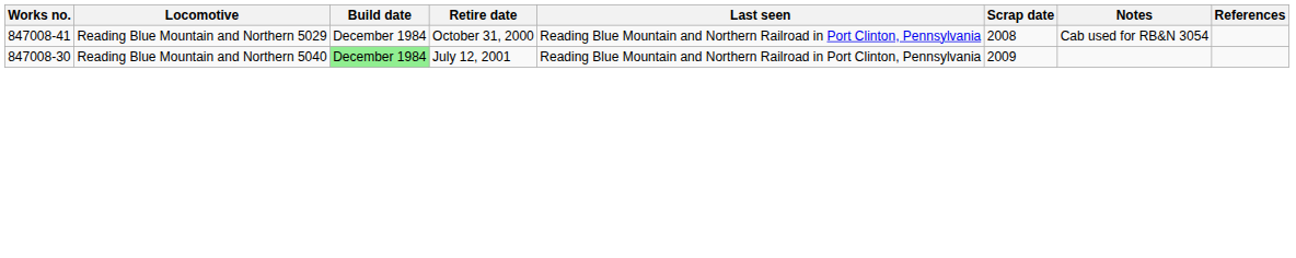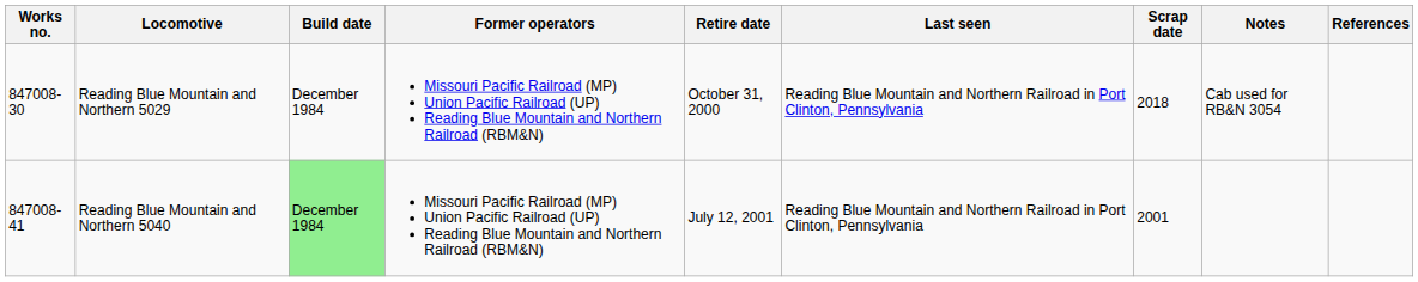 <table class="wikitable">
 <tr>
 <th>Works no.</th>
 <th>Locomotive</th>
 <th>Build date</th>
+<th>Former operators</th>
 <th>Retire date</th>
 <th>Last seen</th>
 <th>Scrap date</th>
 <th>Notes</th>
 <th>References</th>
 </tr>
 <tr>
-<td>847008-41</td>
+<td>847008-30</td>
 <td>Reading Blue Mountain and Northern 5029</td>
 <td>December 1984</td>
+<td><br><ul><li><a href='#'>Missouri Pacific Railroad</a> (MP)</li><li><a href='#'>Union Pacific Railroad</a> (UP)</li><li><a href='#'>Reading Blue Mountain and Northern Railroad</a> (RBM&N)</li></ul></td>
 <td>October 31, 2000</td>
 <td>Reading Blue Mountain and Northern Railroad in <a href='#'>Port Clinton, Pennsylvania</a></td>
-<td>2008</td>
+<td>2018</td>
 <td>Cab used for RB&N 3054</td>
 <td></td>
 </tr>
 <tr>
-<td>847008-30</td>
+<td>847008-41</td>
 <td>Reading Blue Mountain and Northern 5040</td>
 <td style="background: lightgreen;">December 1984</td>
+<td><br><ul><li>Missouri Pacific Railroad (MP)</li><li>Union Pacific Railroad (UP)</li><li>Reading Blue Mountain and Northern Railroad (RBM&N)</li></ul></td>
 <td>July 12, 2001</td>
 <td>Reading Blue Mountain and Northern Railroad in Port Clinton, Pennsylvania</td>
-<td>2009</td>
+<td>2001</td>
 <td></td>
 <td></td>
 </tr>
 </table>
